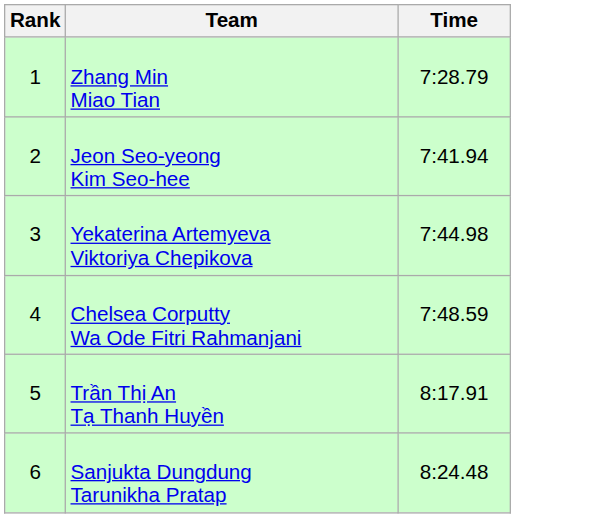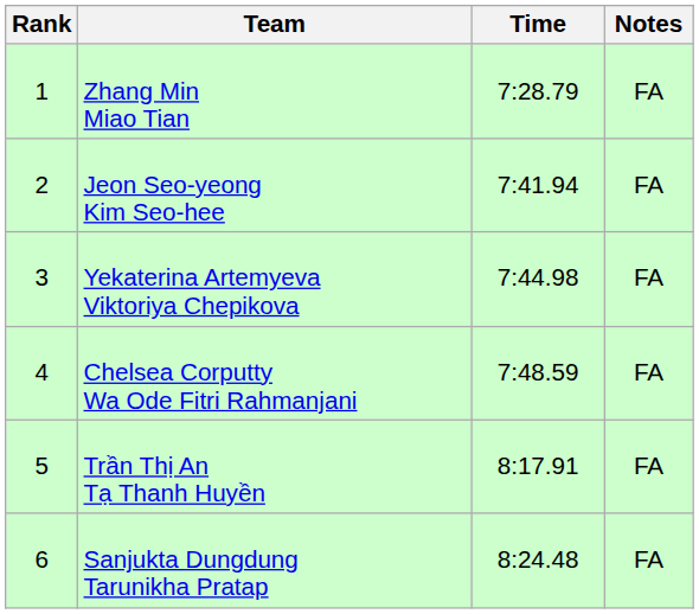 <table class=wikitable style="text-align:center">
 <tr>
 <th width=40>Rank</th>
 <th width=250>Team</th>
 <th width=80>Time</th>
+<th width=50>Notes</th>
 </tr>
 <tr bgcolor=ccffcc>
 <td>1</td>
 <td align=left><br><a href='#'>Zhang Min</a><br><a href='#'>Miao Tian</a></td>
 <td>7:28.79</td>
+<td>FA</td>
 </tr>
 <tr bgcolor=ccffcc>
 <td>2</td>
 <td align=left><br><a href='#'>Jeon Seo-yeong</a><br><a href='#'>Kim Seo-hee</a></td>
 <td>7:41.94</td>
+<td>FA</td>
 </tr>
 <tr bgcolor=ccffcc>
 <td>3</td>
 <td align=left><br><a href='#'>Yekaterina Artemyeva</a><br><a href='#'>Viktoriya Chepikova</a></td>
 <td>7:44.98</td>
+<td>FA</td>
 </tr>
 <tr bgcolor=ccffcc>
 <td>4</td>
 <td align=left><br><a href='#'>Chelsea Corputty</a><br><a href='#'>Wa Ode Fitri Rahmanjani</a></td>
 <td>7:48.59</td>
+<td>FA</td>
 </tr>
 <tr bgcolor=ccffcc>
 <td>5</td>
 <td align=left><br><a href='#'>Trần Thị An</a><br><a href='#'>Tạ Thanh Huyền</a></td>
 <td>8:17.91</td>
+<td>FA</td>
 </tr>
 <tr bgcolor=ccffcc>
 <td>6</td>
 <td align=left><br><a href='#'>Sanjukta Dungdung</a><br><a href='#'>Tarunikha Pratap</a></td>
 <td>8:24.48</td>
+<td>FA</td>
 </tr>
 </table>
